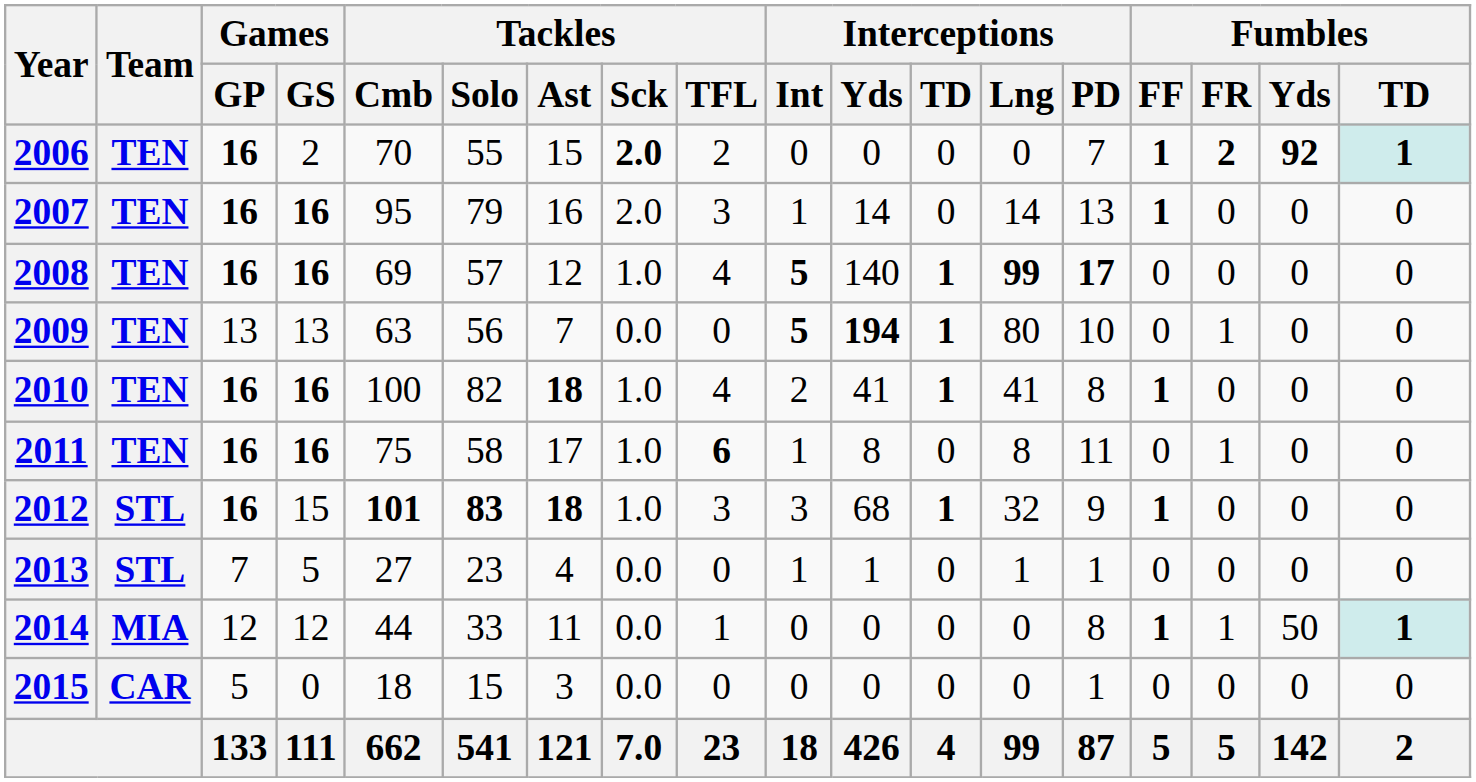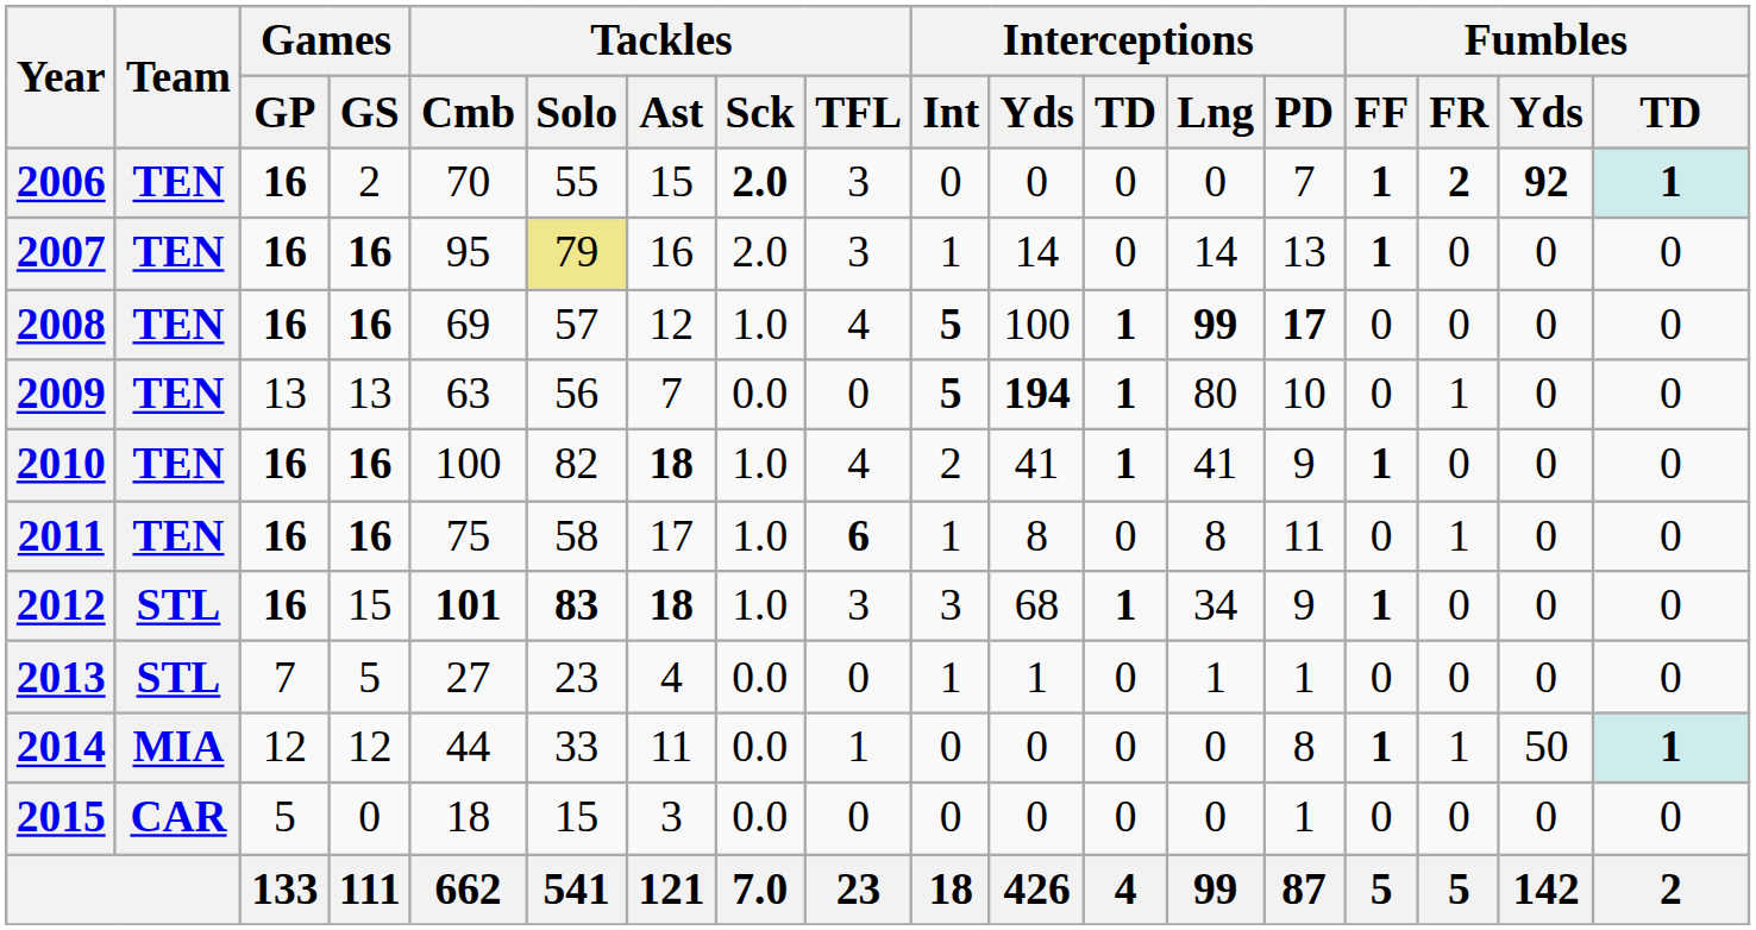 <table class="wikitable" style="text-align:center">
 <tr>
 <th rowspan="2">Year</th>
 <th rowspan="2">Team</th>
 <th colspan="2">Games</th>
 <th colspan="5">Tackles</th>
 <th colspan="5">Interceptions</th>
 <th colspan="4">Fumbles</th>
 </tr>
 <tr>
 <th>GP</th>
 <th>GS</th>
 <th>Cmb</th>
 <th>Solo</th>
 <th>Ast</th>
 <th>Sck</th>
 <th>TFL</th>
 <th>Int</th>
 <th>Yds</th>
 <th>TD</th>
 <th>Lng</th>
 <th>PD</th>
 <th>FF</th>
 <th>FR</th>
 <th>Yds</th>
 <th>TD</th>
 </tr>
 <tr>
 <th><a href='#'>2006</a></th>
 <th><a href='#'>TEN</a></th>
 <td><strong>16</strong></td>
 <td>2</td>
 <td>70</td>
 <td>55</td>
 <td>15</td>
 <td><strong>2.0</strong></td>
-<td>2</td>
+<td>3</td>
 <td>0</td>
 <td>0</td>
 <td>0</td>
 <td>0</td>
 <td>7</td>
 <td><strong>1</strong></td>
 <td><strong>2</strong></td>
 <td><strong>92</strong></td>
 <td style="background:#cfecec; width:3em;"><strong>1</strong></td>
 </tr>
 <tr>
 <th><a href='#'>2007</a></th>
 <th><a href='#'>TEN</a></th>
 <td><strong>16</strong></td>
 <td><strong>16</strong></td>
 <td>95</td>
-<td>79</td>
+<td style="background: khaki;">79</td>
 <td>16</td>
 <td>2.0</td>
 <td>3</td>
 <td>1</td>
 <td>14</td>
 <td>0</td>
 <td>14</td>
 <td>13</td>
 <td><strong>1</strong></td>
 <td>0</td>
 <td>0</td>
 <td>0</td>
 </tr>
 <tr>
 <th><a href='#'>2008</a></th>
 <th><a href='#'>TEN</a></th>
 <td><strong>16</strong></td>
 <td><strong>16</strong></td>
 <td>69</td>
 <td>57</td>
 <td>12</td>
 <td>1.0</td>
 <td>4</td>
 <td><strong>5</strong></td>
-<td>140</td>
+<td>100</td>
 <td><strong>1</strong></td>
 <td><strong>99</strong></td>
 <td><strong>17</strong></td>
 <td>0</td>
 <td>0</td>
 <td>0</td>
 <td>0</td>
 </tr>
 <tr>
 <th><a href='#'>2009</a></th>
 <th><a href='#'>TEN</a></th>
 <td>13</td>
 <td>13</td>
 <td>63</td>
 <td>56</td>
 <td>7</td>
 <td>0.0</td>
 <td>0</td>
 <td><strong>5</strong></td>
 <td><strong>194</strong></td>
 <td><strong>1</strong></td>
 <td>80</td>
 <td>10</td>
 <td>0</td>
 <td>1</td>
 <td>0</td>
 <td>0</td>
 </tr>
 <tr>
 <th><a href='#'>2010</a></th>
 <th><a href='#'>TEN</a></th>
 <td><strong>16</strong></td>
 <td><strong>16</strong></td>
 <td>100</td>
 <td>82</td>
 <td><strong>18</strong></td>
 <td>1.0</td>
 <td>4</td>
 <td>2</td>
 <td>41</td>
 <td><strong>1</strong></td>
 <td>41</td>
-<td>8</td>
+<td>9</td>
 <td><strong>1</strong></td>
 <td>0</td>
 <td>0</td>
 <td>0</td>
 </tr>
 <tr>
 <th><a href='#'>2011</a></th>
 <th><a href='#'>TEN</a></th>
 <td><strong>16</strong></td>
 <td><strong>16</strong></td>
 <td>75</td>
 <td>58</td>
 <td>17</td>
 <td>1.0</td>
 <td><strong>6</strong></td>
 <td>1</td>
 <td>8</td>
 <td>0</td>
 <td>8</td>
 <td>11</td>
 <td>0</td>
 <td>1</td>
 <td>0</td>
 <td>0</td>
 </tr>
 <tr>
 <th><a href='#'>2012</a></th>
 <th><a href='#'>STL</a></th>
 <td><strong>16</strong></td>
 <td>15</td>
 <td><strong>101</strong></td>
 <td><strong>83</strong></td>
 <td><strong>18</strong></td>
 <td>1.0</td>
 <td>3</td>
 <td>3</td>
 <td>68</td>
 <td><strong>1</strong></td>
-<td>32</td>
+<td>34</td>
 <td>9</td>
 <td><strong>1</strong></td>
 <td>0</td>
 <td>0</td>
 <td>0</td>
 </tr>
 <tr>
 <th><a href='#'>2013</a></th>
 <th><a href='#'>STL</a></th>
 <td>7</td>
 <td>5</td>
 <td>27</td>
 <td>23</td>
 <td>4</td>
 <td>0.0</td>
 <td>0</td>
 <td>1</td>
 <td>1</td>
 <td>0</td>
 <td>1</td>
 <td>1</td>
 <td>0</td>
 <td>0</td>
 <td>0</td>
 <td>0</td>
 </tr>
 <tr>
 <th><a href='#'>2014</a></th>
 <th><a href='#'>MIA</a></th>
 <td>12</td>
 <td>12</td>
 <td>44</td>
 <td>33</td>
 <td>11</td>
 <td>0.0</td>
 <td>1</td>
 <td>0</td>
 <td>0</td>
 <td>0</td>
 <td>0</td>
 <td>8</td>
 <td><strong>1</strong></td>
 <td>1</td>
 <td>50</td>
 <td style="background:#cfecec; width:3em;"><strong>1</strong></td>
 </tr>
 <tr>
 <th><a href='#'>2015</a></th>
 <th><a href='#'>CAR</a></th>
 <td>5</td>
 <td>0</td>
 <td>18</td>
 <td>15</td>
 <td>3</td>
 <td>0.0</td>
 <td>0</td>
 <td>0</td>
 <td>0</td>
 <td>0</td>
 <td>0</td>
 <td>1</td>
 <td>0</td>
 <td>0</td>
 <td>0</td>
 <td>0</td>
 </tr>
 <tr>
 <th colspan="2"></th>
 <th>133</th>
 <th>111</th>
 <th>662</th>
 <th>541</th>
 <th>121</th>
 <th>7.0</th>
 <th>23</th>
 <th>18</th>
 <th>426</th>
 <th>4</th>
 <th>99</th>
 <th>87</th>
 <th>5</th>
 <th>5</th>
 <th>142</th>
 <th>2</th>
 </tr>
 </table>
